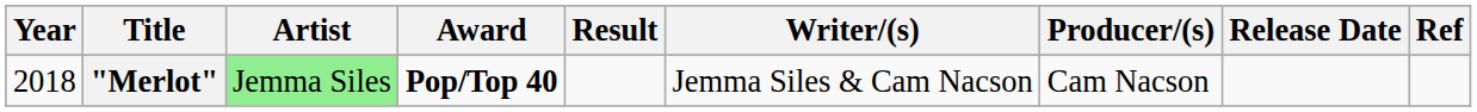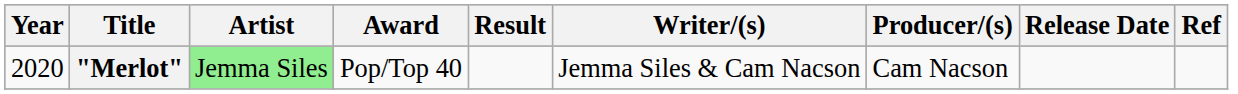 <table class="wikitable">
 <tr>
 <th>Year</th>
 <th>Title</th>
 <th>Artist</th>
 <th>Award</th>
 <th>Result</th>
 <th>Writer/(s)</th>
 <th>Producer/(s)</th>
 <th>Release Date</th>
 <th>Ref</th>
 </tr>
 <tr>
-<td>2018</td>
+<td>2020</td>
 <th>"Merlot"</th>
 <td style="background: lightgreen;">Jemma Siles</td>
-<td><strong>Pop/Top 40</strong></td>
+<td>Pop/Top 40</td>
 <td></td>
 <td>Jemma Siles & Cam Nacson</td>
 <td Cam Nacson>Cam Nacson</td>
 <td></td>
 <td></td>
 </tr>
 </table>
